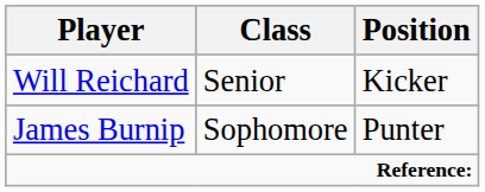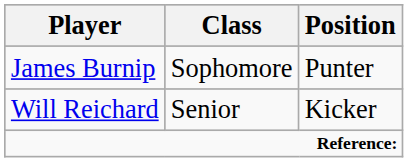 <table class="wikitable">
 <tr>
 <th>Player</th>
 <th>Class</th>
 <th>Position</th>
 </tr>
 <tr>
+<td><a href='#'>James Burnip</a></td>
+<td>Sophomore</td>
+<td>Punter</td>
+</tr>
+<tr>
 <td><a href='#'>Will Reichard</a></td>
 <td>Senior</td>
 <td>Kicker</td>
 </tr>
 <tr>
-<td><a href='#'>James Burnip</a></td>
-<td>Sophomore</td>
-<td>Punter</td>
-</tr>
-<tr>
 <td colspan="3" style="font-size:8pt; text-align:right;"><strong>Reference:</strong></td>
 </tr>
 </table>
